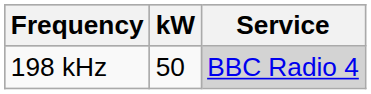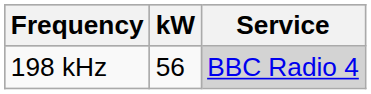 <table class="wikitable sortable">
 <tr>
 <th>Frequency</th>
 <th>kW</th>
 <th>Service</th>
 </tr>
 <tr>
 <td>198 kHz</td>
-<td>50</td>
+<td>56</td>
 <td style="background: lightgrey;"><a href='#'>BBC Radio 4</a></td>
 </tr>
 </table>
